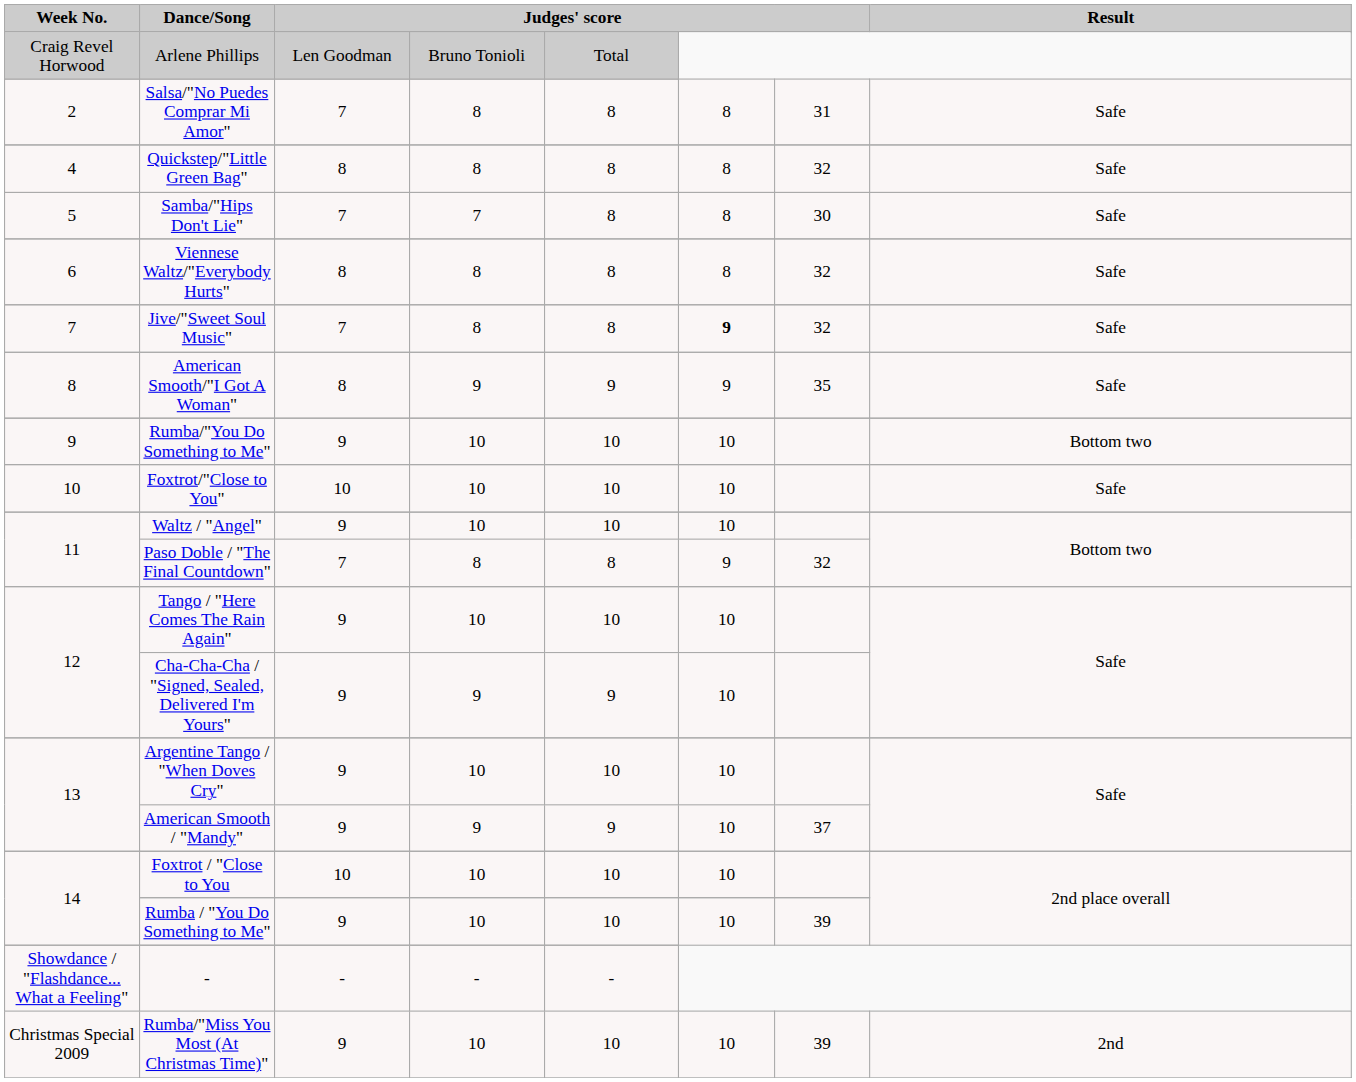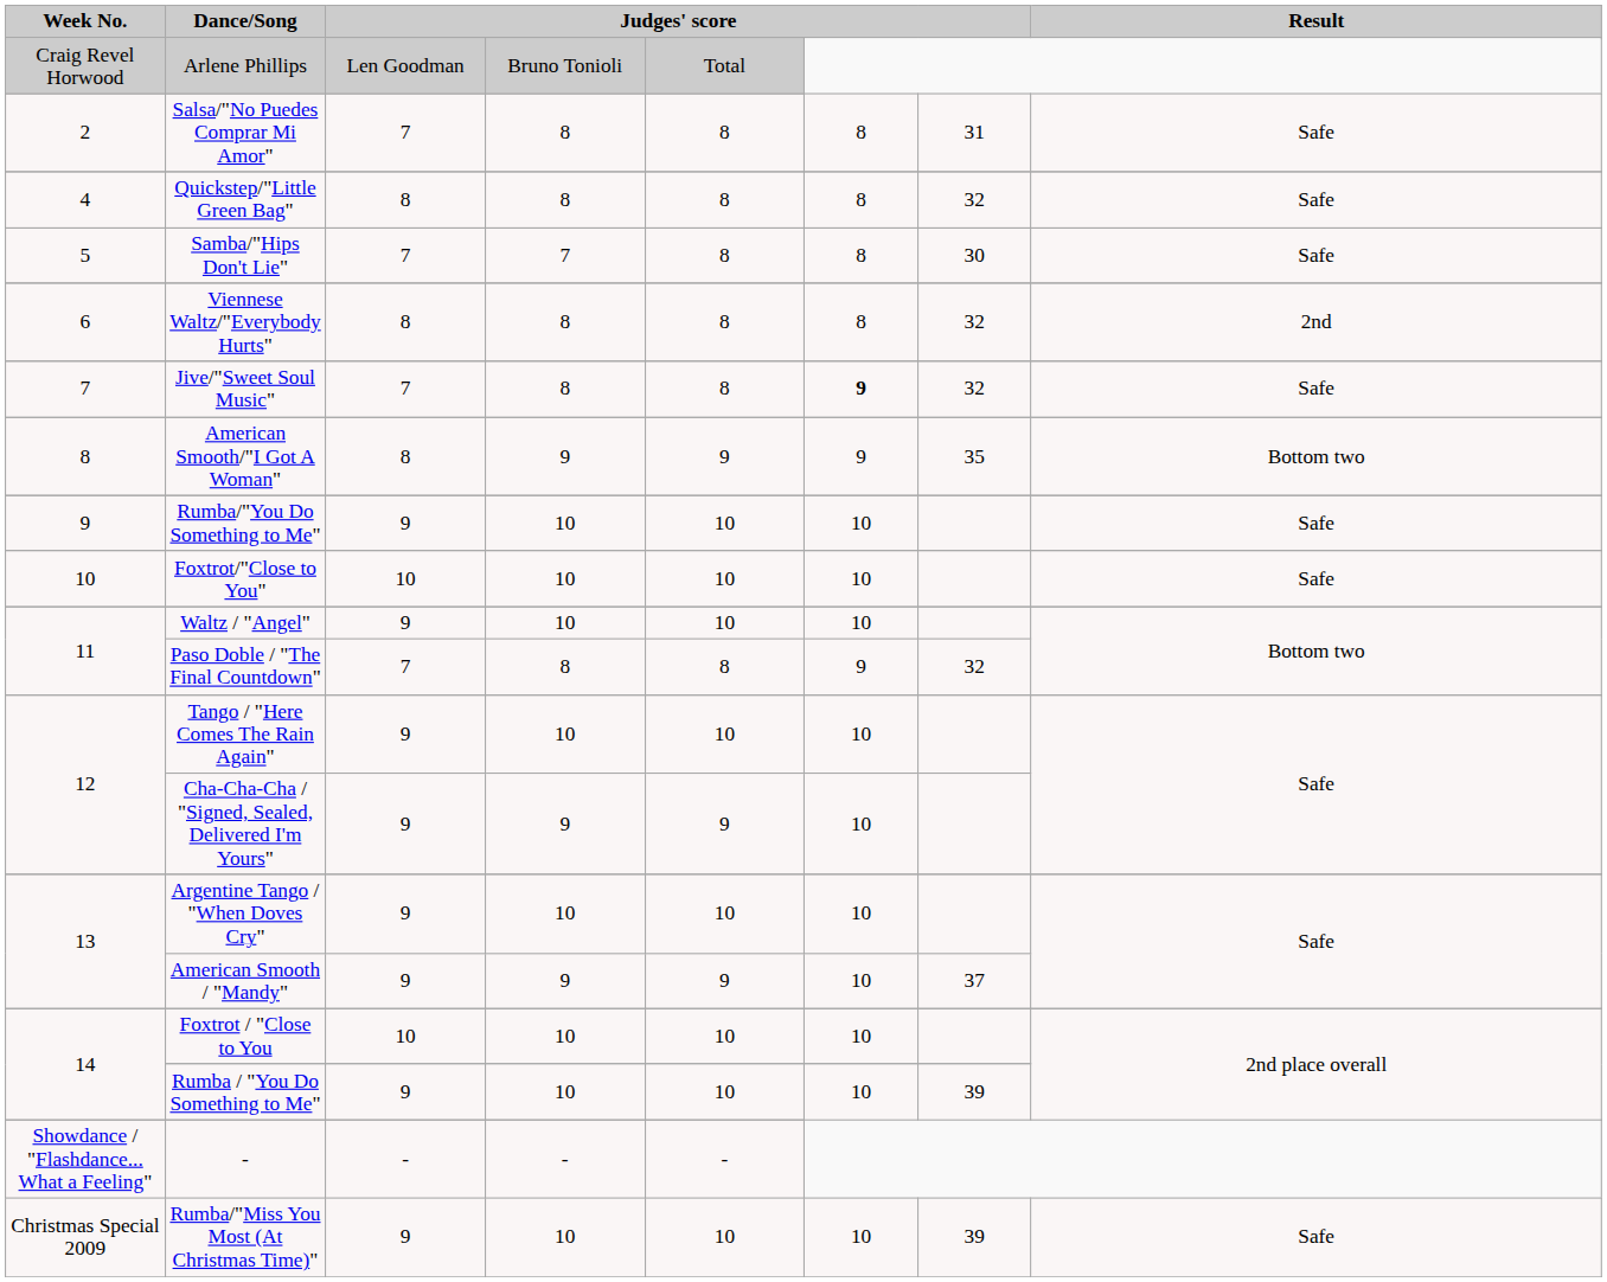 <table class="wikitable">
 <tr>
 <td rowspan="2" bgcolor="CCCCCC" align="Center"><strong>Week No.</strong></td>
 <td rowspan="2" bgcolor="CCCCCC" align="Center"><strong>Dance/Song</strong></td>
 <td colspan="5" bgcolor="CCCCCC" align="Center"><strong>Judges' score</strong></td>
 <td rowspan="2" bgcolor="CCCCCC" align="Center"><strong>Result</strong></td>
 </tr>
 <tr>
 </tr>
 <tr>
 <td bgcolor="CCCCCC" width="10%" align="center">Craig Revel Horwood</td>
 <td bgcolor="CCCCCC" width="10%" align="center">Arlene Phillips</td>
 <td bgcolor="CCCCCC" width="10%" align="center">Len Goodman</td>
 <td bgcolor="CCCCCC" width="10%" align="center">Bruno Tonioli</td>
 <td bgcolor="CCCCCC" width="10%" align="center">Total</td>
 </tr>
 <tr>
 </tr>
 <tr>
 </tr>
 <tr>
 <td align="center" bgcolor="FAF6F6">2</td>
 <td align="center" bgcolor="FAF6F6"><a href='#'>Salsa</a>/"<a href='#'>No Puedes Comprar Mi Amor</a>"</td>
 <td align="center" bgcolor="FAF6F6">7</td>
 <td align="center" bgcolor="FAF6F6">8</td>
 <td align="center" bgcolor="FAF6F6">8</td>
 <td align="center" bgcolor="FAF6F6">8</td>
 <td align="center" bgcolor="FAF6F6">31</td>
 <td align="center" bgcolor="FAF6F6">Safe</td>
 </tr>
 <tr>
 </tr>
 <tr>
 </tr>
 <tr>
 <td align="center" bgcolor="FAF6F6">4</td>
 <td align="center" bgcolor="FAF6F6"><a href='#'>Quickstep</a>/"<a href='#'>Little Green Bag</a>"</td>
 <td align="center" bgcolor="FAF6F6">8</td>
 <td align="center" bgcolor="FAF6F6">8</td>
 <td align="center" bgcolor="FAF6F6">8</td>
 <td align="center" bgcolor="FAF6F6">8</td>
 <td align="center" bgcolor="FAF6F6">32</td>
 <td align="center" bgcolor="FAF6F6">Safe</td>
 </tr>
 <tr>
 </tr>
 <tr>
 <td align="center" bgcolor="FAF6F6">5</td>
 <td align="center" bgcolor="FAF6F6"><a href='#'>Samba</a>/"<a href='#'>Hips Don't Lie</a>"</td>
 <td align="center" bgcolor="FAF6F6">7</td>
 <td align="center" bgcolor="FAF6F6">7</td>
 <td align="center" bgcolor="FAF6F6">8</td>
 <td align="center" bgcolor="FAF6F6">8</td>
 <td align="center" bgcolor="FAF6F6">30</td>
 <td align="center" bgcolor="FAF6F6">Safe</td>
 </tr>
 <tr>
 </tr>
 <tr>
 <td align="center" bgcolor="FAF6F6">6</td>
 <td align="center" bgcolor="FAF6F6"><a href='#'>Viennese Waltz</a>/"<a href='#'>Everybody Hurts</a>"</td>
 <td align="center" bgcolor="FAF6F6">8</td>
 <td align="center" bgcolor="FAF6F6">8</td>
 <td align="center" bgcolor="FAF6F6">8</td>
 <td align="center" bgcolor="FAF6F6">8</td>
 <td align="center" bgcolor="FAF6F6">32</td>
-<td align="center" bgcolor="FAF6F6">Safe</td>
+<td align="center" bgcolor="FAF6F6">2nd</td>
 </tr>
 <tr>
 </tr>
 <tr>
 <td align="center" bgcolor="FAF6F6">7</td>
 <td align="center" bgcolor="FAF6F6"><a href='#'>Jive</a>/"<a href='#'>Sweet Soul Music</a>"</td>
 <td align="center" bgcolor="FAF6F6">7</td>
 <td align="center" bgcolor="FAF6F6">8</td>
 <td align="center" bgcolor="FAF6F6">8</td>
 <td align="center" bgcolor="FAF6F6"><strong>9</strong></td>
 <td align="center" bgcolor="FAF6F6">32</td>
 <td align="center" bgcolor="FAF6F6">Safe</td>
 </tr>
 <tr>
 </tr>
 <tr>
 <td align="center" bgcolor="FAF6F6">8</td>
 <td align="center" bgcolor="FAF6F6"><a href='#'>American Smooth</a>/"<a href='#'>I Got A Woman</a>"</td>
 <td align="center" bgcolor="FAF6F6">8</td>
 <td align="center" bgcolor="FAF6F6">9</td>
 <td align="center" bgcolor="FAF6F6">9</td>
 <td align="center" bgcolor="FAF6F6">9</td>
 <td align="center" bgcolor="FAF6F6">35</td>
-<td align="center" bgcolor="FAF6F6">Safe</td>
+<td align="center" bgcolor="FAF6F6">Bottom two</td>
 </tr>
 <tr>
 </tr>
 <tr>
 <td align="center" bgcolor="FAF6F6">9</td>
 <td align="center" bgcolor="FAF6F6"><a href='#'>Rumba</a>/"<a href='#'>You Do Something to Me</a>"</td>
 <td align="center" bgcolor="FAF6F6">9</td>
 <td align="center" bgcolor="FAF6F6">10</td>
 <td align="center" bgcolor="FAF6F6">10</td>
 <td align="center" bgcolor="FAF6F6">10</td>
 <td align="center" bgcolor="FAF6F6"></td>
-<td align="center" bgcolor="FAF6F6">Bottom two</td>
+<td align="center" bgcolor="FAF6F6">Safe</td>
 </tr>
 <tr>
 </tr>
 <tr>
 <td align="center" bgcolor="FAF6F6">10</td>
 <td align="center" bgcolor="FAF6F6"><a href='#'>Foxtrot</a>/"<a href='#'>Close to You</a>"</td>
 <td align="center" bgcolor="FAF6F6">10</td>
 <td align="center" bgcolor="FAF6F6">10</td>
 <td align="center" bgcolor="FAF6F6">10</td>
 <td align="center" bgcolor="FAF6F6">10</td>
 <td align="center" bgcolor="FAF6F6"></td>
 <td align="center" bgcolor="FAF6F6">Safe</td>
 </tr>
 <tr>
 </tr>
 <tr>
 <td align="center" bgcolor="FAF6F6" rowspan="2">11</td>
 <td align="center" bgcolor="FAF6F6"><a href='#'>Waltz</a> / "<a href='#'>Angel</a>"</td>
 <td align="center" bgcolor="FAF6F6">9</td>
 <td align="center" bgcolor="FAF6F6">10</td>
 <td align="center" bgcolor="FAF6F6">10</td>
 <td align="center" bgcolor="FAF6F6">10</td>
 <td align="center" bgcolor="FAF6F6"></td>
 <td align="center" bgcolor="FAF6F6" rowspan="2">Bottom two</td>
 </tr>
 <tr>
 <td align="center" bgcolor="FAF6F6"><a href='#'>Paso Doble</a> / "<a href='#'>The Final Countdown</a>"</td>
 <td align="center" bgcolor="FAF6F6">7</td>
 <td align="center" bgcolor="FAF6F6">8</td>
 <td align="center" bgcolor="FAF6F6">8</td>
 <td align="center" bgcolor="FAF6F6">9</td>
 <td align="center" bgcolor="FAF6F6">32</td>
 </tr>
 <tr>
 </tr>
 <tr>
 <td align="center" bgcolor="FAF6F6" rowspan="2">12</td>
 <td align="center" bgcolor="FAF6F6"><a href='#'>Tango</a> / "<a href='#'>Here Comes The Rain Again</a>"</td>
 <td align="center" bgcolor="FAF6F6">9</td>
 <td align="center" bgcolor="FAF6F6">10</td>
 <td align="center" bgcolor="FAF6F6">10</td>
 <td align="center" bgcolor="FAF6F6">10</td>
 <td align="center" bgcolor="FAF6F6"></td>
 <td align="center" bgcolor="FAF6F6" rowspan="2">Safe</td>
 </tr>
 <tr>
 <td align="center" bgcolor="FAF6F6"><a href='#'>Cha-Cha-Cha</a> / "<a href='#'>Signed, Sealed, Delivered I'm Yours</a>"</td>
 <td align="center" bgcolor="FAF6F6">9</td>
 <td align="center" bgcolor="FAF6F6">9</td>
 <td align="center" bgcolor="FAF6F6">9</td>
 <td align="center" bgcolor="FAF6F6">10</td>
 <td align="center" bgcolor="FAF6F6"></td>
 </tr>
 <tr>
 </tr>
 <tr>
 <td align="center" bgcolor="FAF6F6" rowspan="2">13</td>
 <td align="center" bgcolor="FAF6F6"><a href='#'>Argentine Tango</a> / "<a href='#'>When Doves Cry</a>"</td>
 <td align="center" bgcolor="FAF6F6">9</td>
 <td align="center" bgcolor="FAF6F6">10</td>
 <td align="center" bgcolor="FAF6F6">10</td>
 <td align="center" bgcolor="FAF6F6">10</td>
 <td align="center" bgcolor="FAF6F6"></td>
 <td align="center" bgcolor="FAF6F6" rowspan="2">Safe</td>
 </tr>
 <tr>
 <td align="center" bgcolor="FAF6F6"><a href='#'>American Smooth</a> / "<a href='#'>Mandy</a>"</td>
 <td align="center" bgcolor="FAF6F6">9</td>
 <td align="center" bgcolor="FAF6F6">9</td>
 <td align="center" bgcolor="FAF6F6">9</td>
 <td align="center" bgcolor="FAF6F6">10</td>
 <td align="center" bgcolor="FAF6F6">37</td>
 </tr>
 <tr>
 </tr>
 <tr>
 <td align="center" bgcolor="FAF6F6" rowspan="3">14</td>
 <td align="center" bgcolor="FAF6F6"><a href='#'>Foxtrot</a> / "<a href='#'>Close to You</a></td>
 <td align="center" bgcolor="FAF6F6">10</td>
 <td align="center" bgcolor="FAF6F6">10</td>
 <td align="center" bgcolor="FAF6F6">10</td>
 <td align="center" bgcolor="FAF6F6">10</td>
 <td align="center" bgcolor="FAF6F6"></td>
 <td align="center" bgcolor="FAF6F6" rowspan="3">2nd place overall</td>
 </tr>
 <tr>
 </tr>
 <tr>
 <td align="center" bgcolor="FAF6F6"><a href='#'>Rumba</a> / "<a href='#'>You Do Something to Me</a>"</td>
 <td align="center" bgcolor="FAF6F6">9</td>
 <td align="center" bgcolor="FAF6F6">10</td>
 <td align="center" bgcolor="FAF6F6">10</td>
 <td align="center" bgcolor="FAF6F6">10</td>
 <td align="center" bgcolor="FAF6F6">39</td>
 </tr>
 <tr>
 </tr>
 <tr>
 <td align="center" bgcolor="FAF6F6"><a href='#'>Showdance</a> / "<a href='#'>Flashdance... What a Feeling</a>"</td>
 <td align="center" bgcolor="FAF6F6">-</td>
 <td align="center" bgcolor="FAF6F6">-</td>
 <td align="center" bgcolor="FAF6F6">-</td>
 <td align="center" bgcolor="FAF6F6">-</td>
 </tr>
 <tr>
 <td align="center" bgcolor="FAF6F6">Christmas Special 2009</td>
 <td align="center" bgcolor="FAF6F6"><a href='#'>Rumba</a>/"<a href='#'>Miss You Most (At Christmas Time)</a>"</td>
 <td align="center" bgcolor="FAF6F6">9</td>
 <td align="center" bgcolor="FAF6F6">10</td>
 <td align="center" bgcolor="FAF6F6">10</td>
 <td align="center" bgcolor="FAF6F6">10</td>
 <td align="center" bgcolor="FAF6F6">39</td>
-<td align="center" bgcolor="FAF6F6">2nd</td>
+<td align="center" bgcolor="FAF6F6">Safe</td>
 </tr>
 <tr>
 </tr>
 </table>
